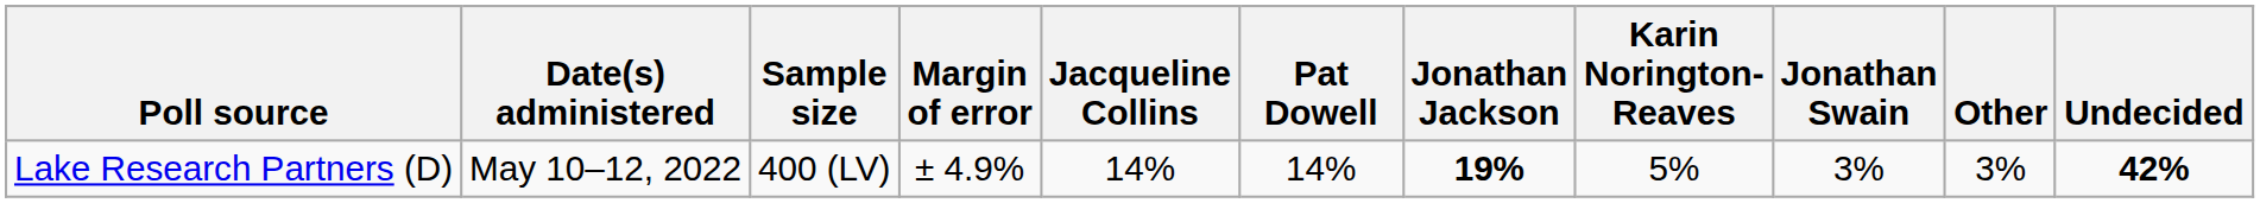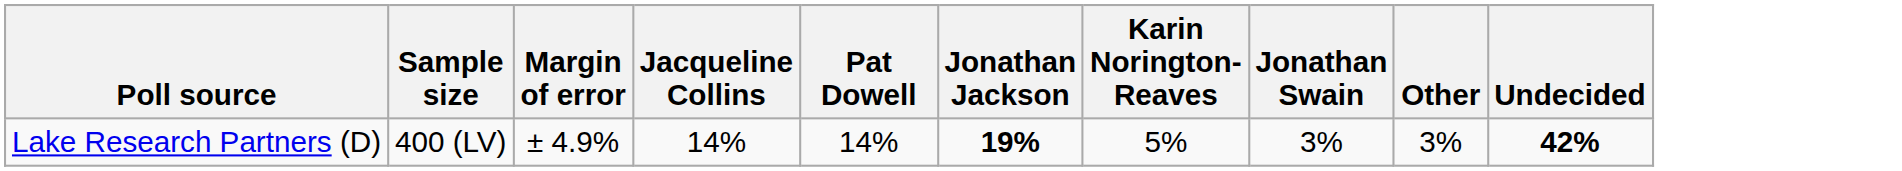 <table class="wikitable" style="font-size:90%;text-align:center;">
 <tr valign=bottom>
 <th>Poll source</th>
-<th>Date(s)<br>administered</th>
 <th>Sample<br>size</th>
 <th>Margin<br>of error</th>
 <th style="width:60px;">Jacqueline<br>Collins</th>
 <th style="width:60px;">Pat<br>Dowell</th>
 <th style="width:60px;">Jonathan<br>Jackson</th>
 <th style="width:60px;">Karin<br>Norington-Reaves</th>
 <th style="width:60px;">Jonathan<br>Swain</th>
 <th>Other</th>
 <th>Undecided</th>
 </tr>
 <tr>
 <td style="text-align:left;"><a href='#'>Lake Research Partners</a> (D)</td>
-<td>May 10–12, 2022</td>
 <td>400 (LV)</td>
 <td>± 4.9%</td>
 <td>14%</td>
 <td>14%</td>
 <td><strong>19%</strong></td>
 <td>5%</td>
 <td>3%</td>
 <td>3%</td>
 <td><strong>42%</strong></td>
 </tr>
 </table>
